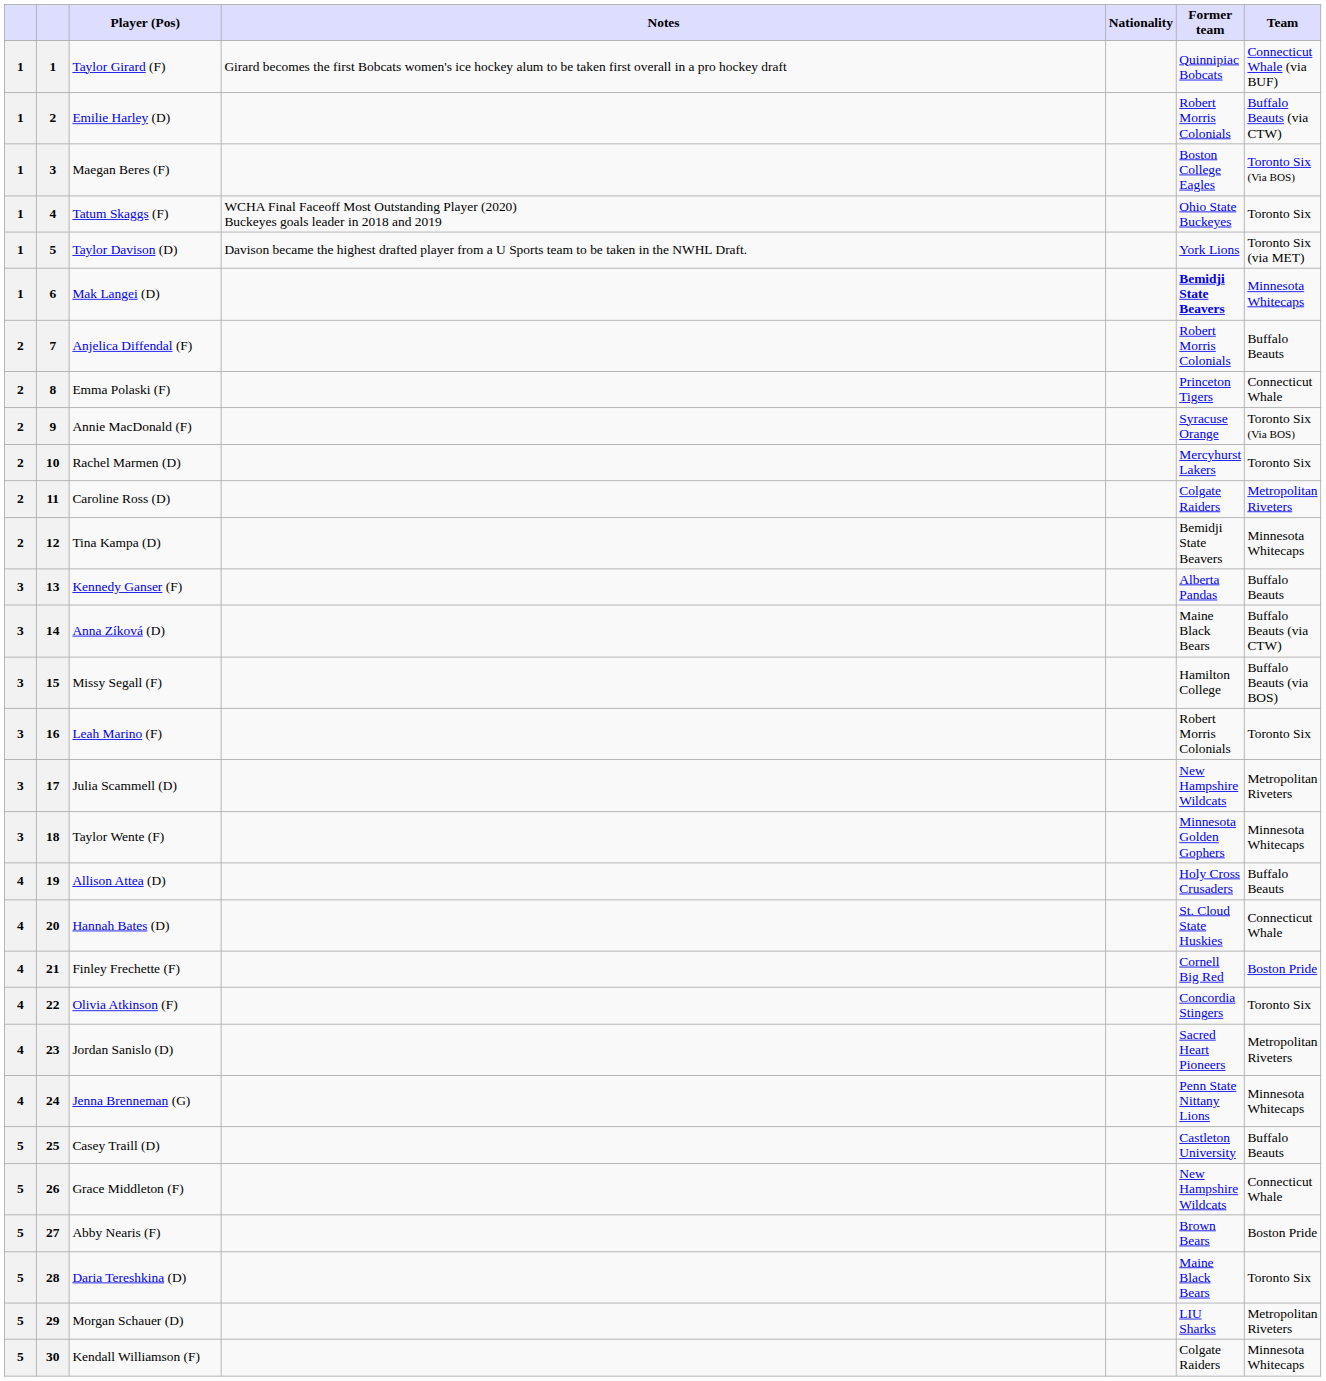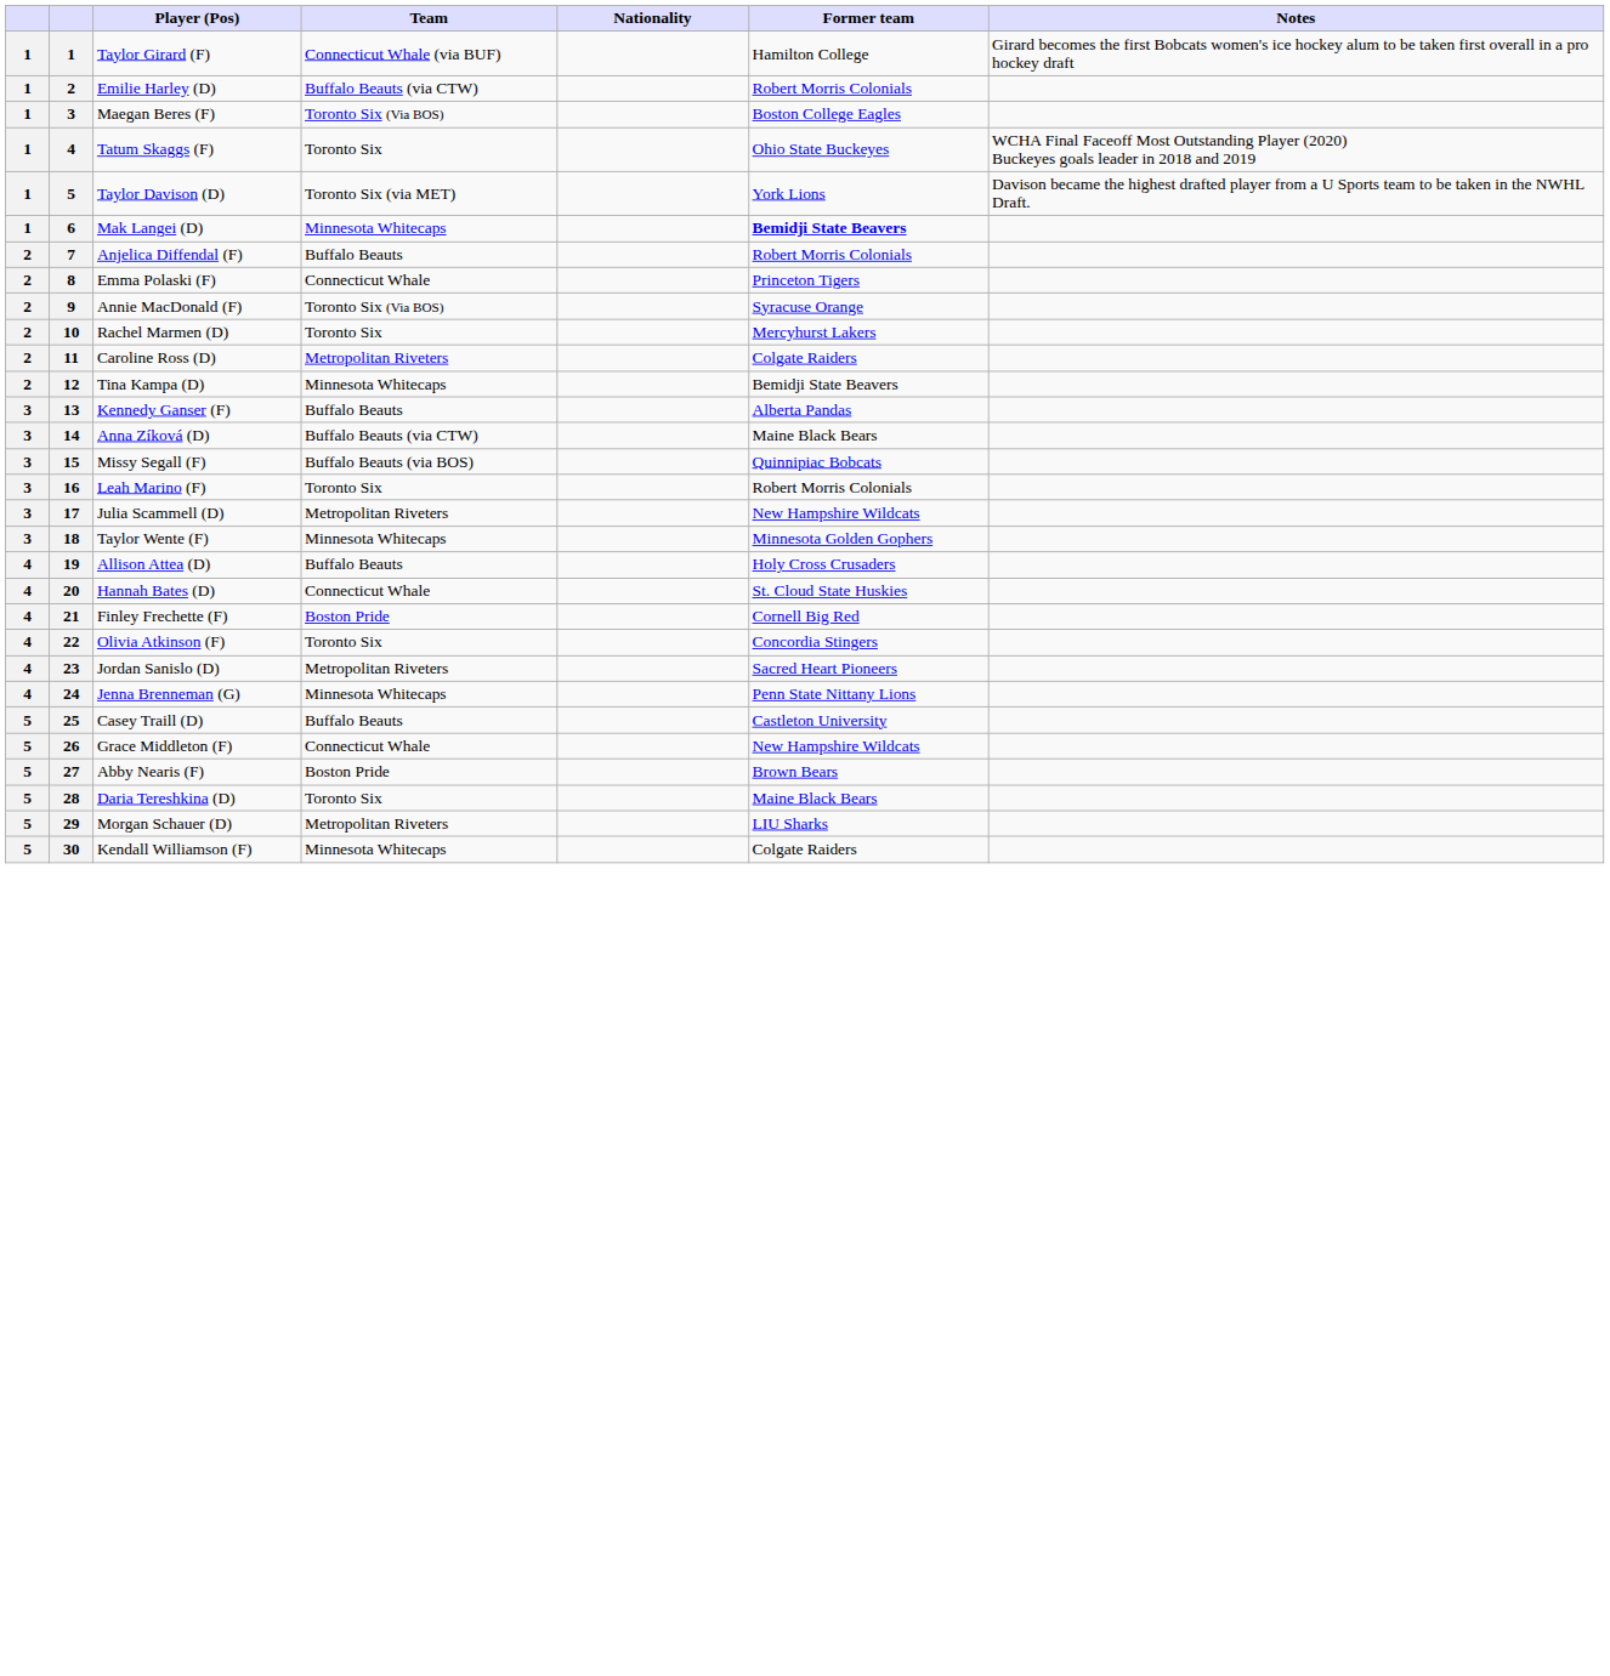 <table class="wikitable">
 <tr>
 <th style="background:#ddf; width:2.75%;"></th>
 <th style="background:#ddf; width:2.75%;"></th>
 <th style="background:#ddf; width:13.0%;">Player (Pos)</th>
-<th style="background:#ddf; width:100.0%;">Notes</th>
+<th style="background:#ddf; width:16.0%;">Team</th>
 <th style="background:#ddf; width:12.0%;">Nationality</th>
 <th style="background:#ddf; width:15.0%;">Former team</th>
-<th style="background:#ddf; width:16.0%;">Team</th>
+<th style="background:#ddf; width:100.0%;">Notes</th>
 </tr>
 <tr>
 <th>1</th>
 <th>1</th>
 <td><a href='#'>Taylor Girard</a> (F)</td>
+<td><a href='#'>Connecticut Whale</a> (via BUF)</td>
+<td></td>
+<td>Hamilton College</td>
 <td>Girard becomes the first Bobcats women's ice hockey alum to be taken first overall in a pro hockey draft </td>
-<td></td>
-<td><a href='#'>Quinnipiac Bobcats</a></td>
-<td><a href='#'>Connecticut Whale</a> (via BUF)</td>
 </tr>
 <tr>
 <th>1</th>
 <th>2</th>
 <td><a href='#'>Emilie Harley</a> (D)</td>
-<td></td>
+<td><a href='#'>Buffalo Beauts</a> (via CTW)</td>
 <td></td>
 <td><a href='#'>Robert Morris Colonials</a></td>
-<td><a href='#'>Buffalo Beauts</a> (via CTW)</td>
+<td></td>
 </tr>
 <tr>
 <th>1</th>
 <th>3</th>
 <td>Maegan Beres (F)</td>
-<td></td>
+<td><a href='#'>Toronto Six</a> <small>(Via BOS)</small></td>
 <td></td>
 <td><a href='#'>Boston College Eagles</a></td>
-<td><a href='#'>Toronto Six</a> <small>(Via BOS)</small></td>
+<td></td>
 </tr>
 <tr>
 <th>1</th>
 <th>4</th>
 <td><a href='#'>Tatum Skaggs</a> (F)</td>
-<td>WCHA Final Faceoff Most Outstanding Player (2020)<br>Buckeyes goals leader in 2018 and 2019</td>
+<td>Toronto Six</td>
 <td></td>
 <td><a href='#'>Ohio State Buckeyes</a></td>
-<td>Toronto Six</td>
+<td>WCHA Final Faceoff Most Outstanding Player (2020)<br>Buckeyes goals leader in 2018 and 2019</td>
 </tr>
 <tr>
 <th>1</th>
 <th>5</th>
 <td><a href='#'>Taylor Davison</a> (D)</td>
-<td>Davison became the highest drafted player from a U Sports team to be taken in the NWHL Draft.</td>
+<td>Toronto Six (via MET)</td>
 <td></td>
 <td><a href='#'>York Lions</a></td>
-<td>Toronto Six (via MET)</td>
+<td>Davison became the highest drafted player from a U Sports team to be taken in the NWHL Draft.</td>
 </tr>
 <tr>
 <th>1</th>
 <th>6</th>
 <td><a href='#'>Mak Langei</a> (D)</td>
-<td></td>
+<td><a href='#'>Minnesota Whitecaps</a></td>
 <td></td>
 <td><strong><a href='#'>Bemidji State Beavers</a></strong></td>
-<td><a href='#'>Minnesota Whitecaps</a></td>
+<td></td>
 </tr>
 <tr>
 <th>2</th>
 <th>7</th>
 <td><a href='#'>Anjelica Diffendal</a> (F)</td>
-<td></td>
+<td>Buffalo Beauts</td>
 <td></td>
 <td><a href='#'>Robert Morris Colonials</a></td>
-<td>Buffalo Beauts</td>
+<td></td>
 </tr>
 <tr>
 <th>2</th>
 <th>8</th>
 <td>Emma Polaski (F)</td>
-<td></td>
+<td>Connecticut Whale</td>
 <td></td>
 <td><a href='#'>Princeton Tigers</a></td>
-<td>Connecticut Whale</td>
+<td></td>
 </tr>
 <tr>
 <th>2</th>
 <th>9</th>
 <td>Annie MacDonald (F)</td>
-<td></td>
+<td>Toronto Six <small>(Via BOS)</small></td>
 <td></td>
 <td><a href='#'>Syracuse Orange</a></td>
-<td>Toronto Six <small>(Via BOS)</small></td>
+<td></td>
 </tr>
 <tr>
 <th>2</th>
 <th>10</th>
 <td>Rachel Marmen (D)</td>
-<td></td>
+<td>Toronto Six</td>
 <td></td>
 <td><a href='#'>Mercyhurst Lakers</a></td>
-<td>Toronto Six</td>
+<td></td>
 </tr>
 <tr>
 <th>2</th>
 <th>11</th>
 <td>Caroline Ross (D)</td>
-<td></td>
+<td><a href='#'>Metropolitan Riveters</a></td>
 <td></td>
 <td><a href='#'>Colgate Raiders</a></td>
-<td><a href='#'>Metropolitan Riveters</a></td>
+<td></td>
 </tr>
 <tr>
 <th>2</th>
 <th>12</th>
 <td>Tina Kampa (D)</td>
-<td></td>
+<td>Minnesota Whitecaps</td>
 <td></td>
 <td>Bemidji State Beavers</td>
-<td>Minnesota Whitecaps</td>
+<td></td>
 </tr>
 <tr>
 <th>3</th>
 <th>13</th>
 <td><a href='#'>Kennedy Ganser</a> (F)</td>
-<td></td>
+<td>Buffalo Beauts</td>
 <td></td>
 <td align=left><a href='#'>Alberta Pandas</a></td>
-<td>Buffalo Beauts</td>
+<td></td>
 </tr>
 <tr>
 <th>3</th>
 <th>14</th>
 <td><a href='#'>Anna Zíková</a> (D)</td>
-<td></td>
+<td>Buffalo Beauts (via CTW)</td>
 <td></td>
 <td>Maine Black Bears</td>
-<td>Buffalo Beauts (via CTW)</td>
+<td></td>
 </tr>
 <tr>
 <th>3</th>
 <th>15</th>
 <td>Missy Segall (F)</td>
+<td>Buffalo Beauts (via BOS)</td>
 <td></td>
+<td><a href='#'>Quinnipiac Bobcats</a></td>
 <td></td>
-<td>Hamilton College</td>
-<td>Buffalo Beauts (via BOS)</td>
 </tr>
 <tr>
 <th>3</th>
 <th>16</th>
 <td><a href='#'>Leah Marino</a> (F)</td>
-<td></td>
+<td>Toronto Six</td>
 <td></td>
 <td>Robert Morris Colonials</td>
-<td>Toronto Six</td>
+<td></td>
 </tr>
 <tr>
 <th>3</th>
 <th>17</th>
 <td>Julia Scammell (D)</td>
-<td></td>
+<td>Metropolitan Riveters</td>
 <td></td>
 <td><a href='#'>New Hampshire Wildcats</a></td>
-<td>Metropolitan Riveters</td>
+<td></td>
 </tr>
 <tr>
 <th>3</th>
 <th>18</th>
 <td>Taylor Wente (F)</td>
-<td></td>
+<td>Minnesota Whitecaps</td>
 <td></td>
 <td><a href='#'>Minnesota Golden Gophers</a></td>
-<td>Minnesota Whitecaps</td>
+<td></td>
 </tr>
 <tr>
 <th>4</th>
 <th>19</th>
 <td><a href='#'>Allison Attea</a> (D)</td>
-<td></td>
+<td>Buffalo Beauts</td>
 <td></td>
 <td><a href='#'>Holy Cross Crusaders</a></td>
-<td>Buffalo Beauts</td>
+<td></td>
 </tr>
 <tr>
 <th>4</th>
 <th>20</th>
 <td><a href='#'>Hannah Bates</a> (D)</td>
-<td></td>
+<td>Connecticut Whale</td>
 <td></td>
 <td><a href='#'>St. Cloud State Huskies</a></td>
-<td>Connecticut Whale</td>
+<td></td>
 </tr>
 <tr>
 <th>4</th>
 <th>21</th>
 <td>Finley Frechette (F)</td>
-<td></td>
+<td><a href='#'>Boston Pride</a></td>
 <td></td>
 <td><a href='#'>Cornell Big Red</a></td>
-<td><a href='#'>Boston Pride</a></td>
+<td></td>
 </tr>
 <tr>
 <th>4</th>
 <th>22</th>
 <td><a href='#'>Olivia Atkinson</a> (F)</td>
-<td></td>
+<td>Toronto Six</td>
 <td></td>
 <td align=left><a href='#'>Concordia Stingers</a></td>
-<td>Toronto Six</td>
+<td></td>
 </tr>
 <tr>
 <th>4</th>
 <th>23</th>
 <td>Jordan Sanislo (D)</td>
-<td></td>
+<td>Metropolitan Riveters</td>
 <td></td>
 <td><a href='#'>Sacred Heart Pioneers</a></td>
-<td>Metropolitan Riveters</td>
+<td></td>
 </tr>
 <tr>
 <th>4</th>
 <th>24</th>
 <td><a href='#'>Jenna Brenneman</a> (G)</td>
-<td></td>
+<td>Minnesota Whitecaps</td>
 <td></td>
 <td><a href='#'>Penn State Nittany Lions</a></td>
-<td>Minnesota Whitecaps</td>
+<td></td>
 </tr>
 <tr>
 <th>5</th>
 <th>25</th>
 <td>Casey Traill (D)</td>
-<td></td>
+<td>Buffalo Beauts</td>
 <td></td>
 <td><a href='#'>Castleton University</a></td>
-<td>Buffalo Beauts</td>
+<td></td>
 </tr>
 <tr>
 <th>5</th>
 <th>26</th>
 <td>Grace Middleton (F)</td>
-<td></td>
+<td>Connecticut Whale</td>
 <td></td>
 <td><a href='#'>New Hampshire Wildcats</a></td>
-<td>Connecticut Whale</td>
+<td></td>
 </tr>
 <tr>
 <th>5</th>
 <th>27</th>
 <td>Abby Nearis (F)</td>
-<td></td>
+<td>Boston Pride</td>
 <td></td>
 <td><a href='#'>Brown Bears</a></td>
-<td>Boston Pride</td>
+<td></td>
 </tr>
 <tr>
 <th>5</th>
 <th>28</th>
 <td><a href='#'>Daria Tereshkina</a> (D)</td>
-<td></td>
+<td>Toronto Six</td>
 <td></td>
 <td><a href='#'>Maine Black Bears</a></td>
-<td>Toronto Six</td>
+<td></td>
 </tr>
 <tr>
 <th>5</th>
 <th>29</th>
 <td>Morgan Schauer (D)</td>
-<td></td>
+<td>Metropolitan Riveters</td>
 <td></td>
 <td><a href='#'>LIU Sharks</a></td>
-<td>Metropolitan Riveters</td>
+<td></td>
 </tr>
 <tr>
 <th>5</th>
 <th>30</th>
 <td>Kendall Williamson (F)</td>
-<td></td>
+<td>Minnesota Whitecaps</td>
 <td></td>
 <td>Colgate Raiders</td>
-<td>Minnesota Whitecaps</td>
+<td></td>
 </tr>
 </table>
